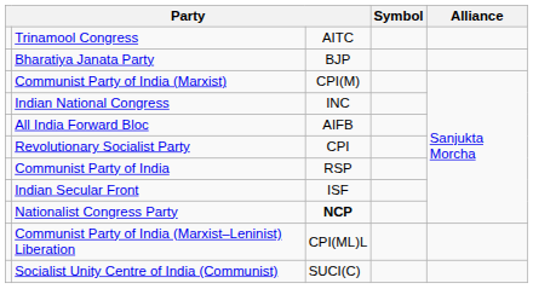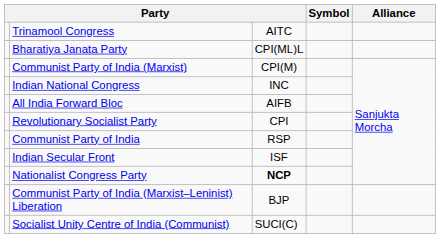 <table class="wikitable">
 <tr>
 <th colspan="3">Party</th>
 <th>Symbol</th>
 <th>Alliance</th>
 </tr>
 <tr>
 <td></td>
 <td><a href='#'>Trinamool Congress</a></td>
 <td style="text-align:center">AITC</td>
 <td></td>
 <td></td>
 </tr>
 <tr>
 <td></td>
 <td><a href='#'>Bharatiya Janata Party</a></td>
-<td style="text-align:center">BJP</td>
+<td style="text-align:center">CPI(ML)L</td>
 <td></td>
 <td></td>
 </tr>
 <tr>
 <td></td>
 <td><a href='#'>Communist Party of India (Marxist)</a></td>
 <td style="text-align:center">CPI(M)</td>
 <td></td>
 <td rowspan="7"><a href='#'>Sanjukta Morcha</a></td>
 </tr>
 <tr>
 <td></td>
 <td><a href='#'>Indian National Congress</a></td>
 <td style="text-align:center">INC</td>
 <td></td>
 </tr>
 <tr>
 <td></td>
 <td><a href='#'>All India Forward Bloc</a></td>
 <td style="text-align:center">AIFB</td>
 <td></td>
 </tr>
 <tr>
 <td></td>
 <td><a href='#'>Revolutionary Socialist Party</a></td>
 <td style="text-align:center">CPI</td>
 <td></td>
 </tr>
 <tr>
 <td></td>
 <td><a href='#'>Communist Party of India</a></td>
 <td style="text-align:center">RSP</td>
 <td></td>
 </tr>
 <tr>
 <td></td>
 <td><a href='#'>Indian Secular Front</a></td>
 <td style="text-align:center">ISF</td>
 <td></td>
 </tr>
 <tr>
 <td></td>
 <td><a href='#'>Nationalist Congress Party</a></td>
 <td style="text-align:center"><strong>NCP</strong></td>
 <td></td>
 </tr>
 <tr>
 <td></td>
 <td><a href='#'>Communist Party of India (Marxist–Leninist) Liberation</a></td>
-<td style="text-align:center">CPI(ML)L</td>
+<td style="text-align:center">BJP</td>
 <td></td>
 <td></td>
 </tr>
 <tr>
 <td></td>
 <td><a href='#'>Socialist Unity Centre of India (Communist)</a></td>
 <td>SUCI(C)</td>
 <td></td>
 <td></td>
 </tr>
 </table>
